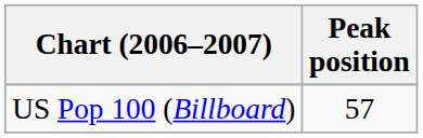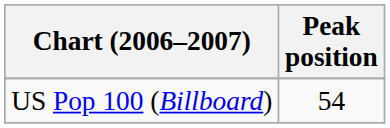 <table class="wikitable sortable">
 <tr>
 <th>Chart (2006–2007)</th>
 <th>Peak<br>position</th>
 </tr>
 <tr>
 </tr>
 <tr>
 </tr>
 <tr>
 </tr>
 <tr>
 </tr>
 <tr>
 </tr>
 <tr>
 </tr>
 <tr>
 <td>US <a href='#'>Pop 100</a> (<em><a href='#'>Billboard</a></em>)</td>
-<td align="center">57</td>
+<td align="center">54</td>
 </tr>
 </table>
